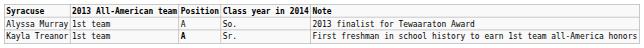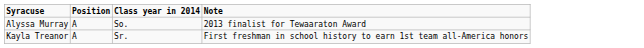 <table class="wikitable">
 <tr style="text-align:left;">
 <td><strong>Syracuse</strong></td>
-<td><strong>2013 All-American team</strong></td>
 <td><strong>Position</strong></td>
 <td><strong>Class year in 2014</strong></td>
 <td><strong>Note</strong></td>
 </tr>
 <tr style="text-align:left;">
 <td>Alyssa Murray</td>
-<td>1st team</td>
 <td>A</td>
 <td>So.</td>
 <td>2013 finalist for Tewaaraton Award</td>
 </tr>
 <tr style="text-align:left;">
 <td>Kayla Treanor</td>
-<td>1st team</td>
-<td><strong>A</strong></td>
+<td>A</td>
 <td>Sr.</td>
 <td>First freshman in school history to earn 1st team all-America honors</td>
 </tr>
 </table>
